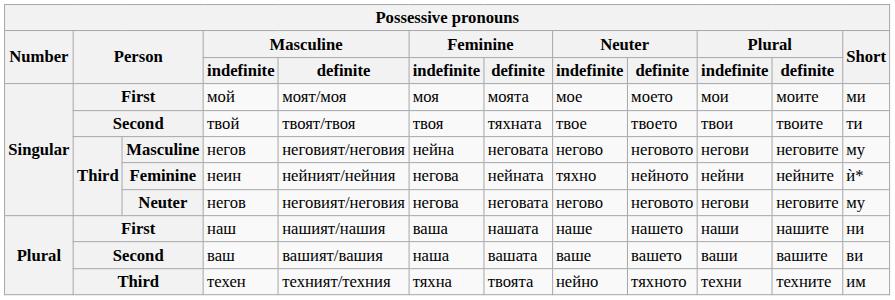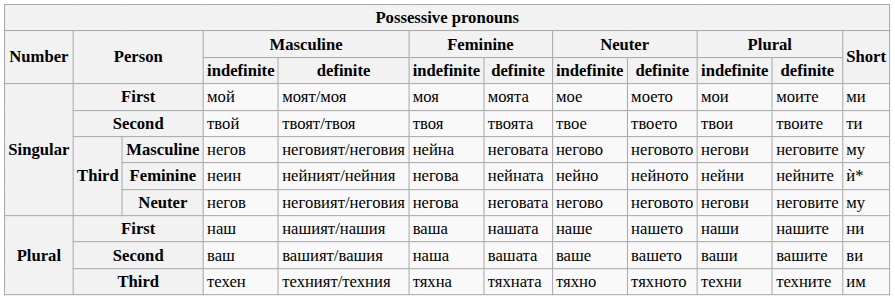 <table class="wikitable">
 <tr>
 <th colspan="12">Possessive pronouns</th>
 </tr>
 <tr>
 <th rowspan="2">Number</th>
 <th colspan="2" rowspan="2">Person</th>
 <th colspan="2">Masculine</th>
 <th colspan="2">Feminine</th>
 <th colspan="2">Neuter</th>
 <th colspan="2">Plural</th>
 <th rowspan="2">Short</th>
 </tr>
 <tr>
 <th>indefinite</th>
 <th>definite</th>
 <th>indefinite</th>
 <th>definite</th>
 <th>indefinite</th>
 <th>definite</th>
 <th>indefinite</th>
 <th>definite</th>
 </tr>
 <tr>
 <th rowspan="5">Singular</th>
 <th colspan="2">First</th>
 <td>мой</td>
 <td>моят/моя</td>
 <td>моя</td>
 <td>моята</td>
 <td>мое</td>
 <td>моето</td>
 <td>мои</td>
 <td>моите</td>
 <td>ми</td>
 </tr>
 <tr>
 <th colspan="2">Second</th>
 <td>твой</td>
 <td>твоят/твоя</td>
 <td>твоя</td>
-<td>тяхната</td>
+<td>твоята</td>
 <td>твое</td>
 <td>твоето</td>
 <td>твои</td>
 <td>твоите</td>
 <td>ти</td>
 </tr>
 <tr>
 <th rowspan="3">Third</th>
 <th>Masculine</th>
 <td>негов</td>
 <td>неговият/неговия</td>
 <td>нейна</td>
 <td>неговата</td>
 <td>негово</td>
 <td>неговото</td>
 <td>негови</td>
 <td>неговите</td>
 <td>му</td>
 </tr>
 <tr>
 <th>Feminine</th>
 <td>неин</td>
 <td>нейният/нейния</td>
 <td>негова</td>
 <td>нейната</td>
-<td>тяхно</td>
+<td>нейно</td>
 <td>нейното</td>
 <td>нейни</td>
 <td>нейните</td>
 <td>ѝ*</td>
 </tr>
 <tr>
 <th>Neuter</th>
 <td>негов</td>
 <td>неговият/неговия</td>
 <td>негова</td>
 <td>неговата</td>
 <td>негово</td>
 <td>неговото</td>
 <td>негови</td>
 <td>неговите</td>
 <td>му</td>
 </tr>
 <tr>
 <th rowspan="3">Plural</th>
 <th colspan="2">First</th>
 <td>наш</td>
 <td>нашият/нашия</td>
 <td>ваша</td>
 <td>нашата</td>
 <td>наше</td>
 <td>нашето</td>
 <td>наши</td>
 <td>нашите</td>
 <td>ни</td>
 </tr>
 <tr>
 <th colspan="2">Second</th>
 <td>ваш</td>
 <td>вашият/вашия</td>
 <td>наша</td>
 <td>вашата</td>
 <td>ваше</td>
 <td>вашето</td>
 <td>ваши</td>
 <td>вашите</td>
 <td>ви</td>
 </tr>
 <tr>
 <th colspan="2">Third</th>
 <td>техен</td>
 <td>техният/техния</td>
 <td>тяхна</td>
-<td>твоята</td>
-<td>нейно</td>
+<td>тяхната</td>
+<td>тяхно</td>
 <td>тяхното</td>
 <td>техни</td>
 <td>техните</td>
 <td>им</td>
 </tr>
 </table>
